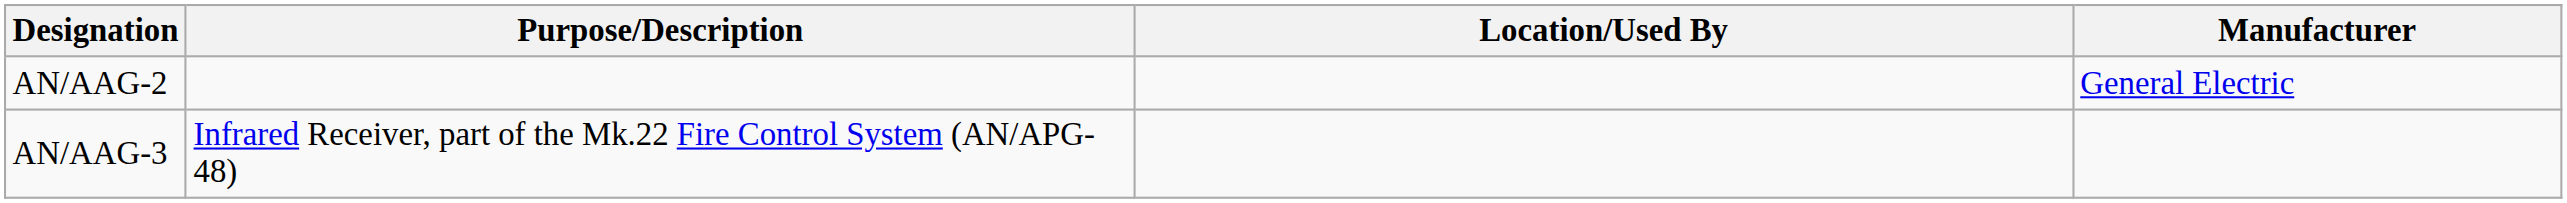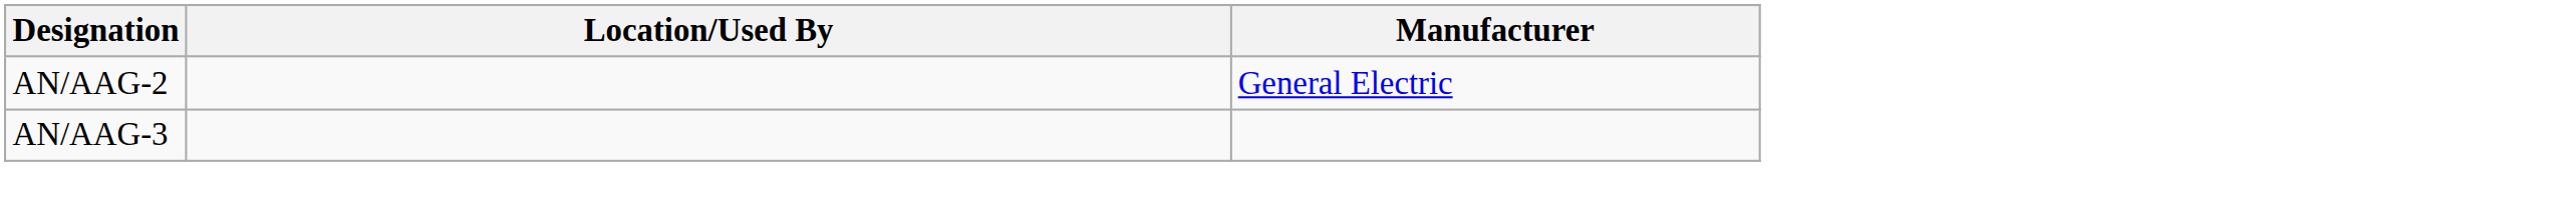 <table class="wikitable sortable">
 <tr>
 <th scope="col">Designation</th>
-<th scope="col" style="width: 500px;">Purpose/Description</th>
 <th scope="col" style="width: 500px;">Location/Used By</th>
 <th scope="col" style="width: 250px;">Manufacturer</th>
 </tr>
 <tr>
 <td>AN/AAG-2</td>
 <td></td>
-<td></td>
 <td><a href='#'>General Electric</a></td>
 </tr>
 <tr>
 <td>AN/AAG-3</td>
-<td><a href='#'>Infrared</a> Receiver, part of the Mk.22 <a href='#'>Fire Control System</a> (AN/APG-48)</td>
 <td></td>
 <td></td>
 </tr>
 </table>
